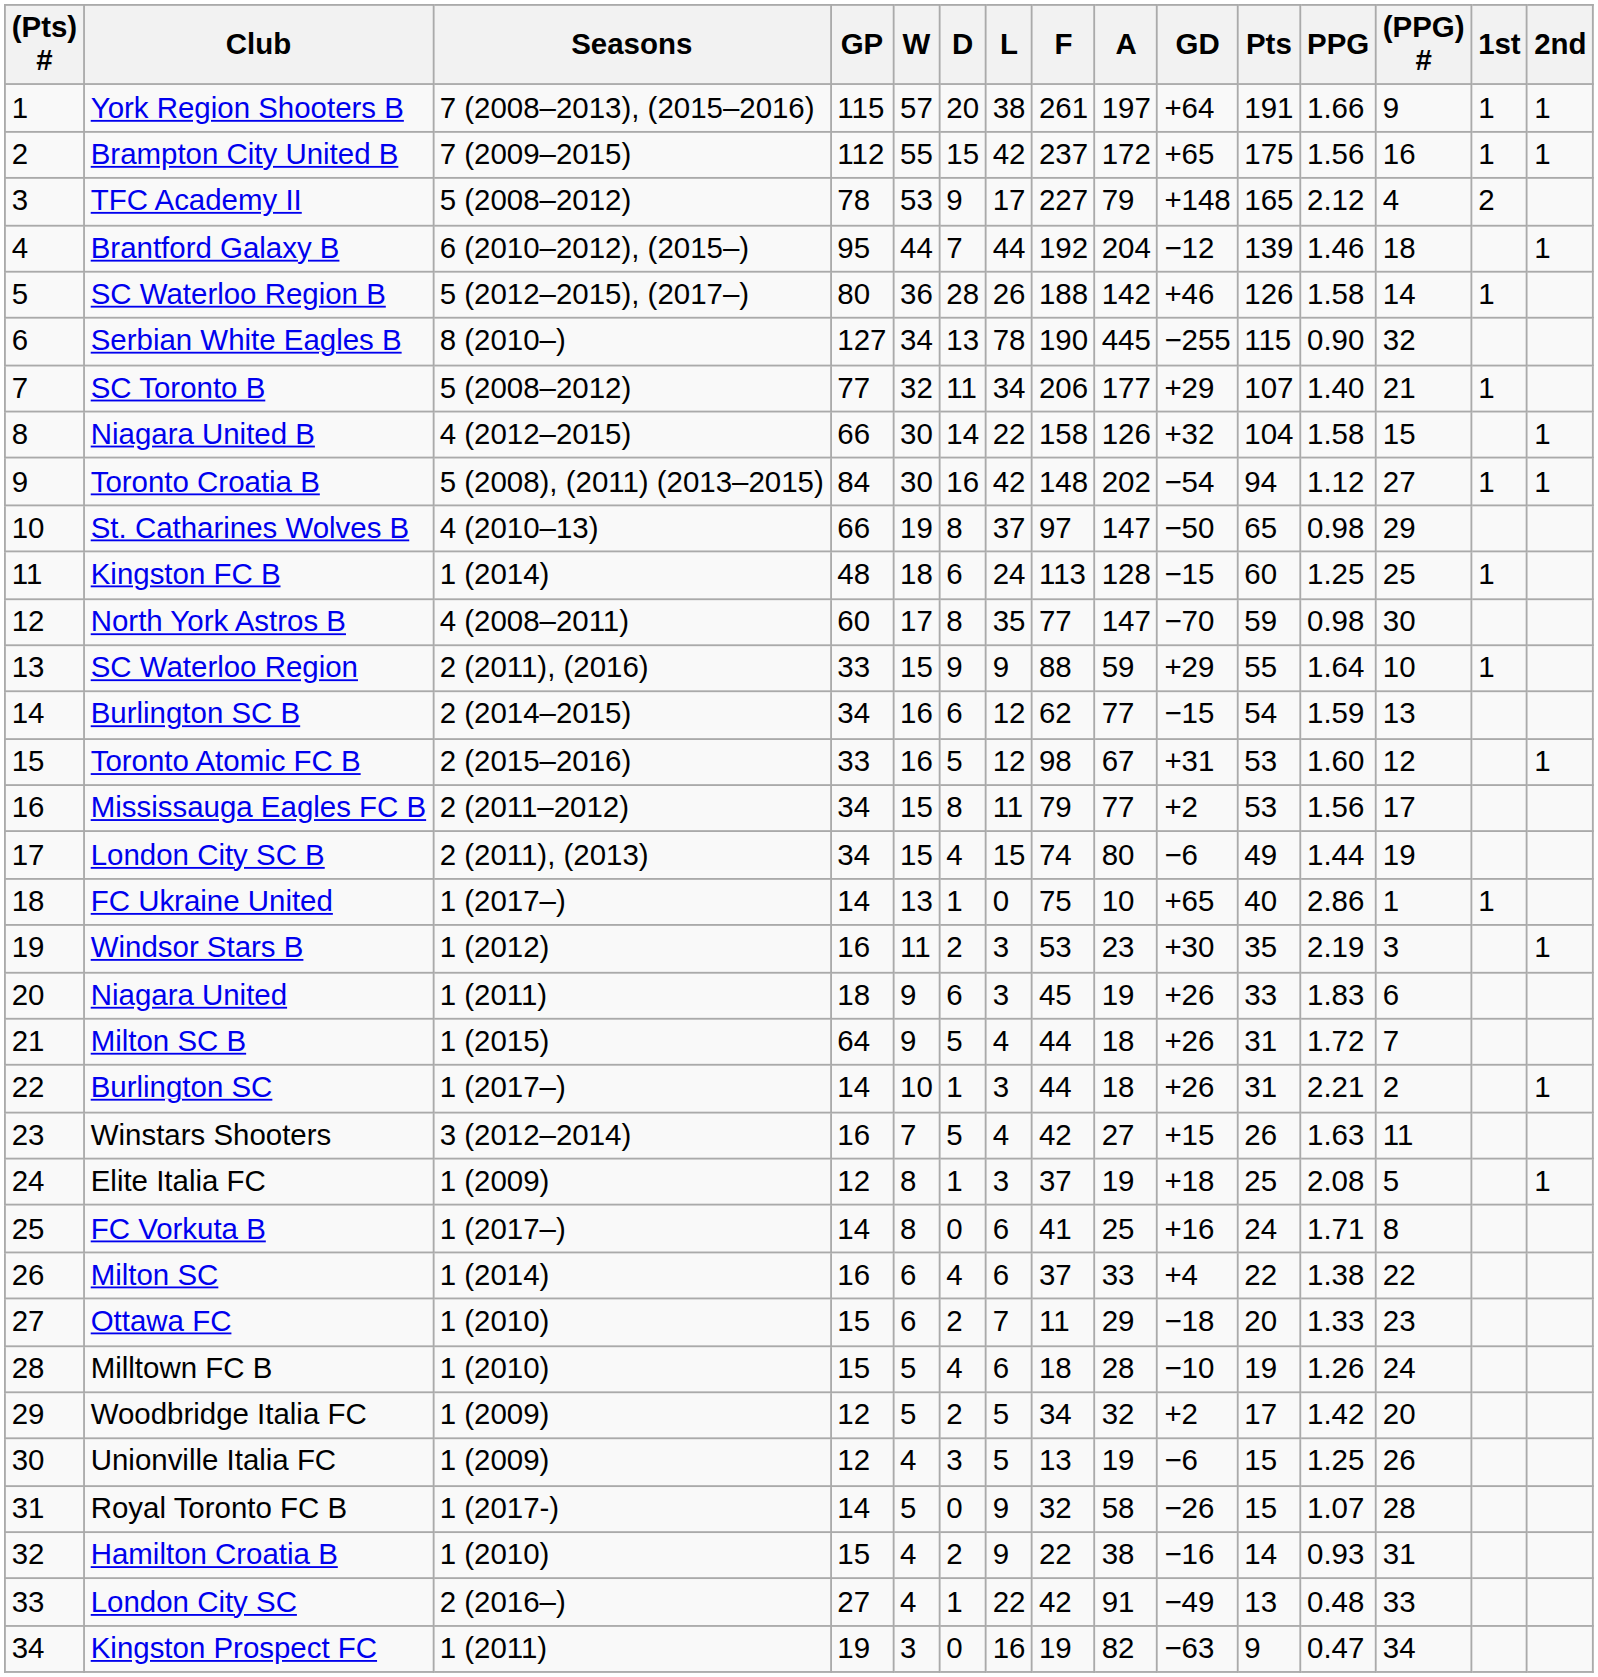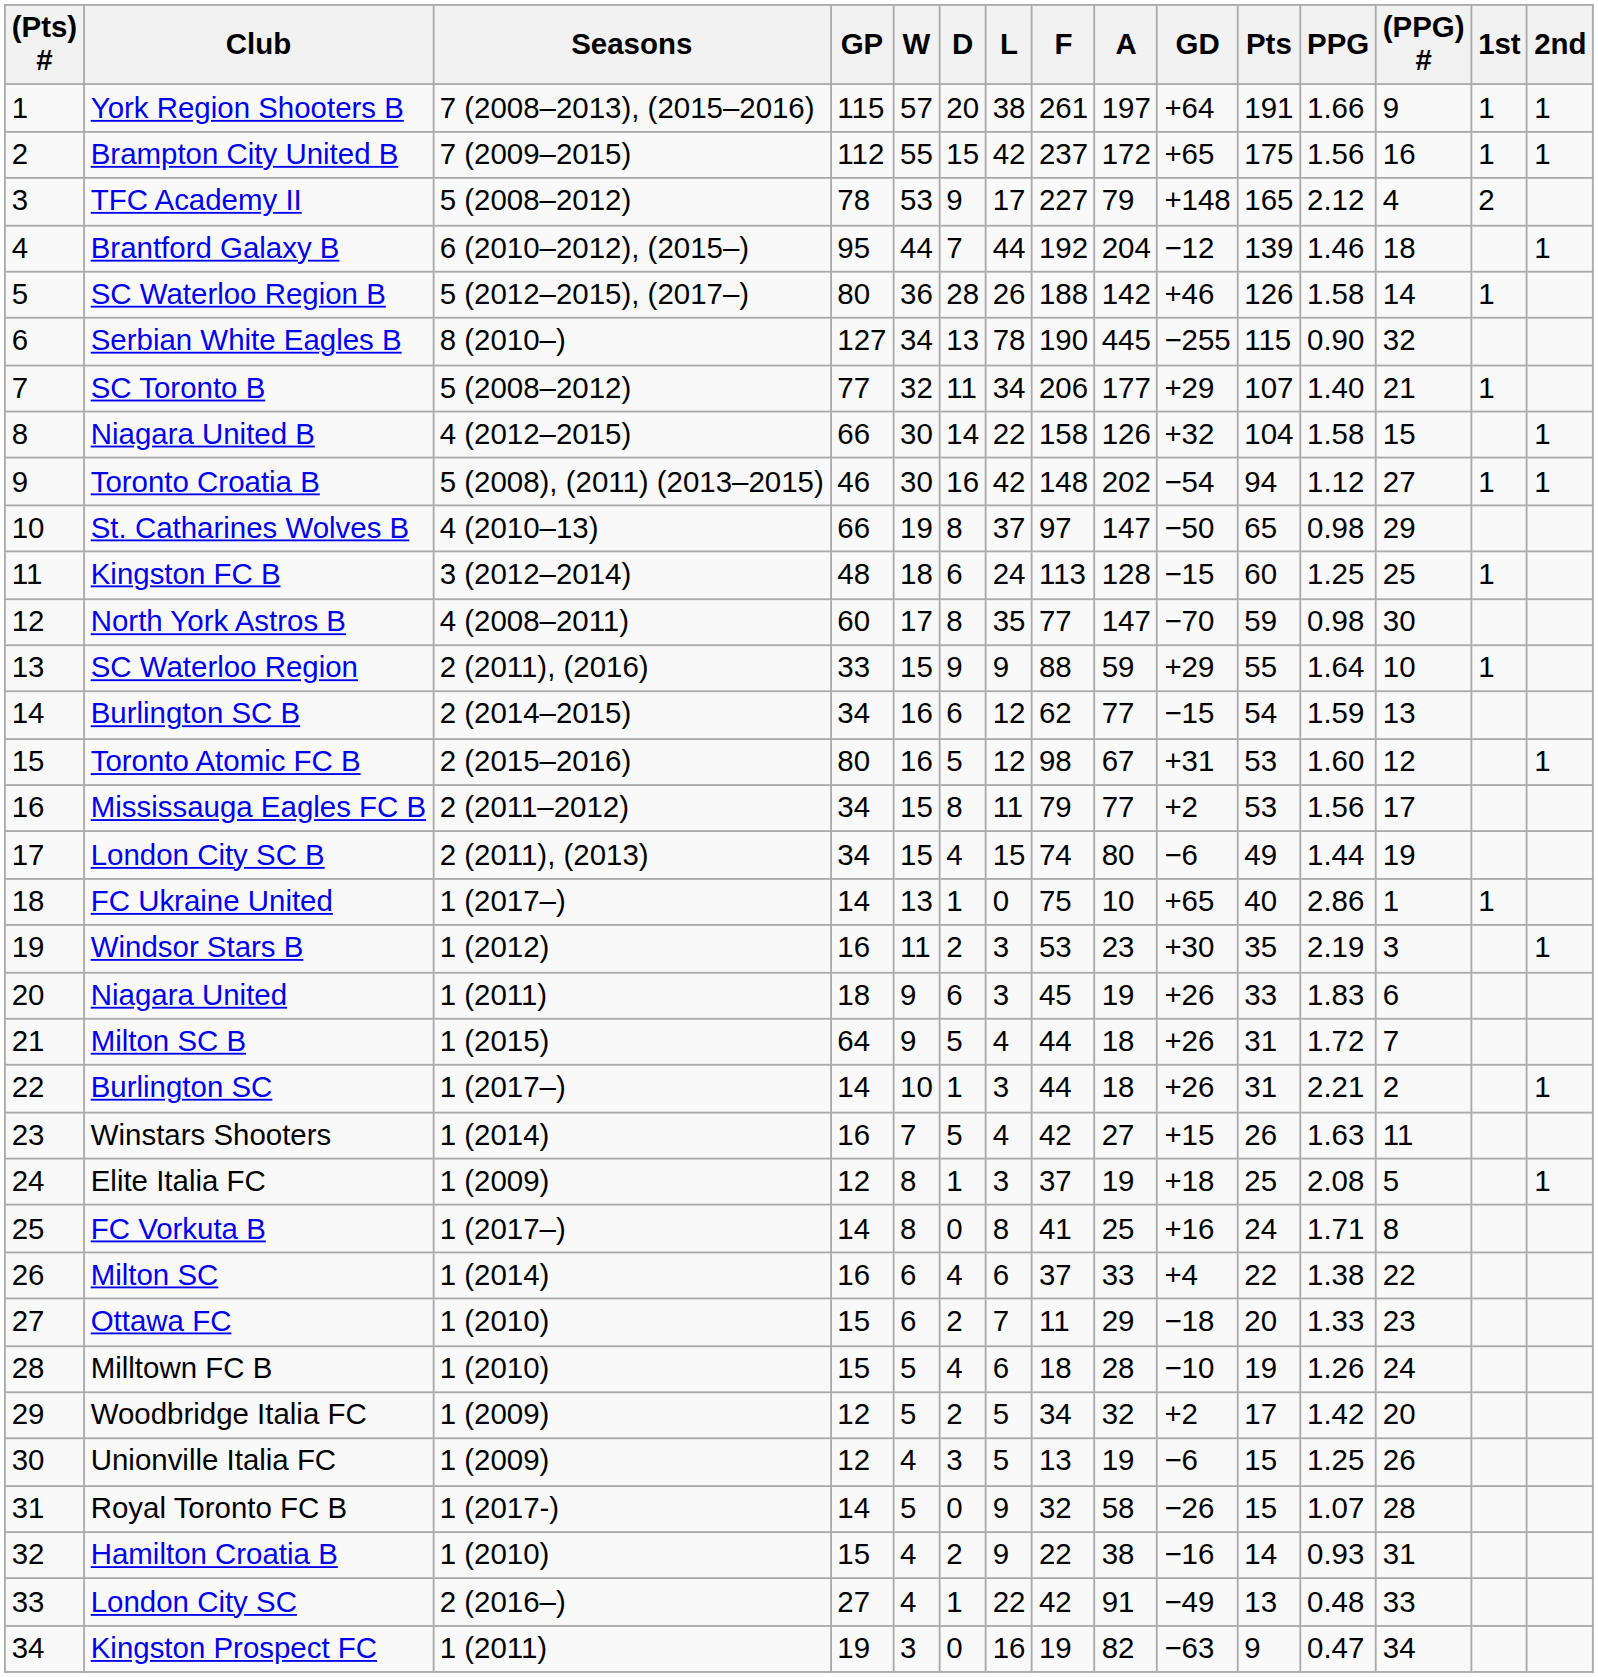 <table class="wikitable sortable">
 <tr>
 <th>(Pts) <br> #</th>
 <th>Club</th>
 <th>Seasons</th>
 <th>GP</th>
 <th>W</th>
 <th>D</th>
 <th>L</th>
 <th>F</th>
 <th>A</th>
 <th>GD</th>
 <th>Pts</th>
 <th>PPG</th>
 <th>(PPG) <br> #</th>
 <th>1st</th>
 <th>2nd</th>
 </tr>
 <tr>
 <td>1</td>
 <td><a href='#'>York Region Shooters B</a></td>
 <td>7 (2008–2013), (2015–2016)</td>
 <td>115</td>
 <td>57</td>
 <td>20</td>
 <td>38</td>
 <td>261</td>
 <td>197</td>
 <td>+64</td>
 <td>191</td>
 <td>1.66</td>
 <td>9</td>
 <td>1</td>
 <td>1</td>
 </tr>
 <tr>
 <td>2</td>
 <td><a href='#'>Brampton City United B</a></td>
 <td>7 (2009–2015)</td>
 <td>112</td>
 <td>55</td>
 <td>15</td>
 <td>42</td>
 <td>237</td>
 <td>172</td>
 <td>+65</td>
 <td>175</td>
 <td>1.56</td>
 <td>16</td>
 <td>1</td>
 <td>1</td>
 </tr>
 <tr>
 <td>3</td>
 <td><a href='#'>TFC Academy II</a></td>
 <td>5 (2008–2012)</td>
 <td>78</td>
 <td>53</td>
 <td>9</td>
 <td>17</td>
 <td>227</td>
 <td>79</td>
 <td>+148</td>
 <td>165</td>
 <td>2.12</td>
 <td>4</td>
 <td>2</td>
 <td></td>
 </tr>
 <tr>
 <td>4</td>
 <td><a href='#'>Brantford Galaxy B</a></td>
 <td>6 (2010–2012), (2015–)</td>
 <td>95</td>
 <td>44</td>
 <td>7</td>
 <td>44</td>
 <td>192</td>
 <td>204</td>
 <td>−12</td>
 <td>139</td>
 <td>1.46</td>
 <td>18</td>
 <td></td>
 <td>1</td>
 </tr>
 <tr>
 <td>5</td>
 <td><a href='#'>SC Waterloo Region B</a></td>
 <td>5 (2012–2015), (2017–)</td>
 <td>80</td>
 <td>36</td>
 <td>28</td>
 <td>26</td>
 <td>188</td>
 <td>142</td>
 <td>+46</td>
 <td>126</td>
 <td>1.58</td>
 <td>14</td>
 <td>1</td>
 <td></td>
 </tr>
 <tr>
 <td>6</td>
 <td><a href='#'>Serbian White Eagles B</a></td>
 <td>8 (2010–)</td>
 <td>127</td>
 <td>34</td>
 <td>13</td>
 <td>78</td>
 <td>190</td>
 <td>445</td>
 <td>−255</td>
 <td>115</td>
 <td>0.90</td>
 <td>32</td>
 <td></td>
 <td></td>
 </tr>
 <tr>
 <td>7</td>
 <td><a href='#'>SC Toronto B</a></td>
 <td>5 (2008–2012)</td>
 <td>77</td>
 <td>32</td>
 <td>11</td>
 <td>34</td>
 <td>206</td>
 <td>177</td>
 <td>+29</td>
 <td>107</td>
 <td>1.40</td>
 <td>21</td>
 <td>1</td>
 <td></td>
 </tr>
 <tr>
 <td>8</td>
 <td><a href='#'>Niagara United B</a></td>
 <td>4 (2012–2015)</td>
 <td>66</td>
 <td>30</td>
 <td>14</td>
 <td>22</td>
 <td>158</td>
 <td>126</td>
 <td>+32</td>
 <td>104</td>
 <td>1.58</td>
 <td>15</td>
 <td></td>
 <td>1</td>
 </tr>
 <tr>
 <td>9</td>
 <td><a href='#'>Toronto Croatia B</a></td>
 <td>5 (2008), (2011) (2013–2015)</td>
-<td>84</td>
+<td>46</td>
 <td>30</td>
 <td>16</td>
 <td>42</td>
 <td>148</td>
 <td>202</td>
 <td>−54</td>
 <td>94</td>
 <td>1.12</td>
 <td>27</td>
 <td>1</td>
 <td>1</td>
 </tr>
 <tr>
 <td>10</td>
 <td><a href='#'>St. Catharines Wolves B</a></td>
 <td>4 (2010–13)</td>
 <td>66</td>
 <td>19</td>
 <td>8</td>
 <td>37</td>
 <td>97</td>
 <td>147</td>
 <td>−50</td>
 <td>65</td>
 <td>0.98</td>
 <td>29</td>
 <td></td>
 <td></td>
 </tr>
 <tr>
 <td>11</td>
 <td><a href='#'>Kingston FC B</a></td>
-<td>1 (2014)</td>
+<td>3 (2012–2014)</td>
 <td>48</td>
 <td>18</td>
 <td>6</td>
 <td>24</td>
 <td>113</td>
 <td>128</td>
 <td>−15</td>
 <td>60</td>
 <td>1.25</td>
 <td>25</td>
 <td>1</td>
 <td></td>
 </tr>
 <tr>
 <td>12</td>
 <td><a href='#'>North York Astros B</a></td>
 <td>4 (2008–2011)</td>
 <td>60</td>
 <td>17</td>
 <td>8</td>
 <td>35</td>
 <td>77</td>
 <td>147</td>
 <td>−70</td>
 <td>59</td>
 <td>0.98</td>
 <td>30</td>
 <td></td>
 <td></td>
 </tr>
 <tr>
 <td>13</td>
 <td><a href='#'>SC Waterloo Region</a></td>
 <td>2 (2011), (2016)</td>
 <td>33</td>
 <td>15</td>
 <td>9</td>
 <td>9</td>
 <td>88</td>
 <td>59</td>
 <td>+29</td>
 <td>55</td>
 <td>1.64</td>
 <td>10</td>
 <td>1</td>
 <td></td>
 </tr>
 <tr>
 <td>14</td>
 <td><a href='#'>Burlington SC B</a></td>
 <td>2 (2014–2015)</td>
 <td>34</td>
 <td>16</td>
 <td>6</td>
 <td>12</td>
 <td>62</td>
 <td>77</td>
 <td>−15</td>
 <td>54</td>
 <td>1.59</td>
 <td>13</td>
 <td></td>
 <td></td>
 </tr>
 <tr>
 <td>15</td>
 <td><a href='#'>Toronto Atomic FC B</a></td>
 <td>2 (2015–2016)</td>
-<td>33</td>
+<td>80</td>
 <td>16</td>
 <td>5</td>
 <td>12</td>
 <td>98</td>
 <td>67</td>
 <td>+31</td>
 <td>53</td>
 <td>1.60</td>
 <td>12</td>
 <td></td>
 <td>1</td>
 </tr>
 <tr>
 <td>16</td>
 <td><a href='#'>Mississauga Eagles FC B</a></td>
 <td>2 (2011–2012)</td>
 <td>34</td>
 <td>15</td>
 <td>8</td>
 <td>11</td>
 <td>79</td>
 <td>77</td>
 <td>+2</td>
 <td>53</td>
 <td>1.56</td>
 <td>17</td>
 <td></td>
 <td></td>
 </tr>
 <tr>
 <td>17</td>
 <td><a href='#'>London City SC B</a></td>
 <td>2 (2011), (2013)</td>
 <td>34</td>
 <td>15</td>
 <td>4</td>
 <td>15</td>
 <td>74</td>
 <td>80</td>
 <td>−6</td>
 <td>49</td>
 <td>1.44</td>
 <td>19</td>
 <td></td>
 <td></td>
 </tr>
 <tr>
 <td>18</td>
 <td><a href='#'>FC Ukraine United</a></td>
 <td>1 (2017–)</td>
 <td>14</td>
 <td>13</td>
 <td>1</td>
 <td>0</td>
 <td>75</td>
 <td>10</td>
 <td>+65</td>
 <td>40</td>
 <td>2.86</td>
 <td>1</td>
 <td>1</td>
 <td></td>
 </tr>
 <tr>
 <td>19</td>
 <td><a href='#'>Windsor Stars B</a></td>
 <td>1 (2012)</td>
 <td>16</td>
 <td>11</td>
 <td>2</td>
 <td>3</td>
 <td>53</td>
 <td>23</td>
 <td>+30</td>
 <td>35</td>
 <td>2.19</td>
 <td>3</td>
 <td></td>
 <td>1</td>
 </tr>
 <tr>
 <td>20</td>
 <td><a href='#'>Niagara United</a></td>
 <td>1 (2011)</td>
 <td>18</td>
 <td>9</td>
 <td>6</td>
 <td>3</td>
 <td>45</td>
 <td>19</td>
 <td>+26</td>
 <td>33</td>
 <td>1.83</td>
 <td>6</td>
 <td></td>
 <td></td>
 </tr>
 <tr>
 <td>21</td>
 <td><a href='#'>Milton SC B</a></td>
 <td>1 (2015)</td>
 <td>64</td>
 <td>9</td>
 <td>5</td>
 <td>4</td>
 <td>44</td>
 <td>18</td>
 <td>+26</td>
 <td>31</td>
 <td>1.72</td>
 <td>7</td>
 <td></td>
 <td></td>
 </tr>
 <tr>
 <td>22</td>
 <td><a href='#'>Burlington SC</a></td>
 <td>1 (2017–)</td>
 <td>14</td>
 <td>10</td>
 <td>1</td>
 <td>3</td>
 <td>44</td>
 <td>18</td>
 <td>+26</td>
 <td>31</td>
 <td>2.21</td>
 <td>2</td>
 <td></td>
 <td>1</td>
 </tr>
 <tr>
 <td>23</td>
 <td>Winstars Shooters</td>
-<td>3 (2012–2014)</td>
+<td>1 (2014)</td>
 <td>16</td>
 <td>7</td>
 <td>5</td>
 <td>4</td>
 <td>42</td>
 <td>27</td>
 <td>+15</td>
 <td>26</td>
 <td>1.63</td>
 <td>11</td>
 <td></td>
 <td></td>
 </tr>
 <tr>
 <td>24</td>
 <td>Elite Italia FC</td>
 <td>1 (2009)</td>
 <td>12</td>
 <td>8</td>
 <td>1</td>
 <td>3</td>
 <td>37</td>
 <td>19</td>
 <td>+18</td>
 <td>25</td>
 <td>2.08</td>
 <td>5</td>
 <td></td>
 <td>1</td>
 </tr>
 <tr>
 <td>25</td>
 <td><a href='#'>FC Vorkuta B</a></td>
 <td>1 (2017–)</td>
 <td>14</td>
 <td>8</td>
 <td>0</td>
-<td>6</td>
+<td>8</td>
 <td>41</td>
 <td>25</td>
 <td>+16</td>
 <td>24</td>
 <td>1.71</td>
 <td>8</td>
 <td></td>
 <td></td>
 </tr>
 <tr>
 <td>26</td>
 <td><a href='#'>Milton SC</a></td>
 <td>1 (2014)</td>
 <td>16</td>
 <td>6</td>
 <td>4</td>
 <td>6</td>
 <td>37</td>
 <td>33</td>
 <td>+4</td>
 <td>22</td>
 <td>1.38</td>
 <td>22</td>
 <td></td>
 <td></td>
 </tr>
 <tr>
 <td>27</td>
 <td><a href='#'>Ottawa FC</a></td>
 <td>1 (2010)</td>
 <td>15</td>
 <td>6</td>
 <td>2</td>
 <td>7</td>
 <td>11</td>
 <td>29</td>
 <td>−18</td>
 <td>20</td>
 <td>1.33</td>
 <td>23</td>
 <td></td>
 <td></td>
 </tr>
 <tr>
 <td>28</td>
 <td>Milltown FC B</td>
 <td>1 (2010)</td>
 <td>15</td>
 <td>5</td>
 <td>4</td>
 <td>6</td>
 <td>18</td>
 <td>28</td>
 <td>−10</td>
 <td>19</td>
 <td>1.26</td>
 <td>24</td>
 <td></td>
 <td></td>
 </tr>
 <tr>
 <td>29</td>
 <td>Woodbridge Italia FC</td>
 <td>1 (2009)</td>
 <td>12</td>
 <td>5</td>
 <td>2</td>
 <td>5</td>
 <td>34</td>
 <td>32</td>
 <td>+2</td>
 <td>17</td>
 <td>1.42</td>
 <td>20</td>
 <td></td>
 <td></td>
 </tr>
 <tr>
 <td>30</td>
 <td>Unionville Italia FC</td>
 <td>1 (2009)</td>
 <td>12</td>
 <td>4</td>
 <td>3</td>
 <td>5</td>
 <td>13</td>
 <td>19</td>
 <td>−6</td>
 <td>15</td>
 <td>1.25</td>
 <td>26</td>
 <td></td>
 <td></td>
 </tr>
 <tr>
 <td>31</td>
 <td>Royal Toronto FC B</td>
 <td>1 (2017-)</td>
 <td>14</td>
 <td>5</td>
 <td>0</td>
 <td>9</td>
 <td>32</td>
 <td>58</td>
 <td>−26</td>
 <td>15</td>
 <td>1.07</td>
 <td>28</td>
 <td></td>
 <td></td>
 </tr>
 <tr>
 <td>32</td>
 <td><a href='#'>Hamilton Croatia B</a></td>
 <td>1 (2010)</td>
 <td>15</td>
 <td>4</td>
 <td>2</td>
 <td>9</td>
 <td>22</td>
 <td>38</td>
 <td>−16</td>
 <td>14</td>
 <td>0.93</td>
 <td>31</td>
 <td></td>
 <td></td>
 </tr>
 <tr>
 <td>33</td>
 <td><a href='#'>London City SC</a></td>
 <td>2 (2016–)</td>
 <td>27</td>
 <td>4</td>
 <td>1</td>
 <td>22</td>
 <td>42</td>
 <td>91</td>
 <td>−49</td>
 <td>13</td>
 <td>0.48</td>
 <td>33</td>
 <td></td>
 <td></td>
 </tr>
 <tr>
 <td>34</td>
 <td><a href='#'>Kingston Prospect FC</a></td>
 <td>1 (2011)</td>
 <td>19</td>
 <td>3</td>
 <td>0</td>
 <td>16</td>
 <td>19</td>
 <td>82</td>
 <td>−63</td>
 <td>9</td>
 <td>0.47</td>
 <td>34</td>
 <td></td>
 <td></td>
 </tr>
 </table>
